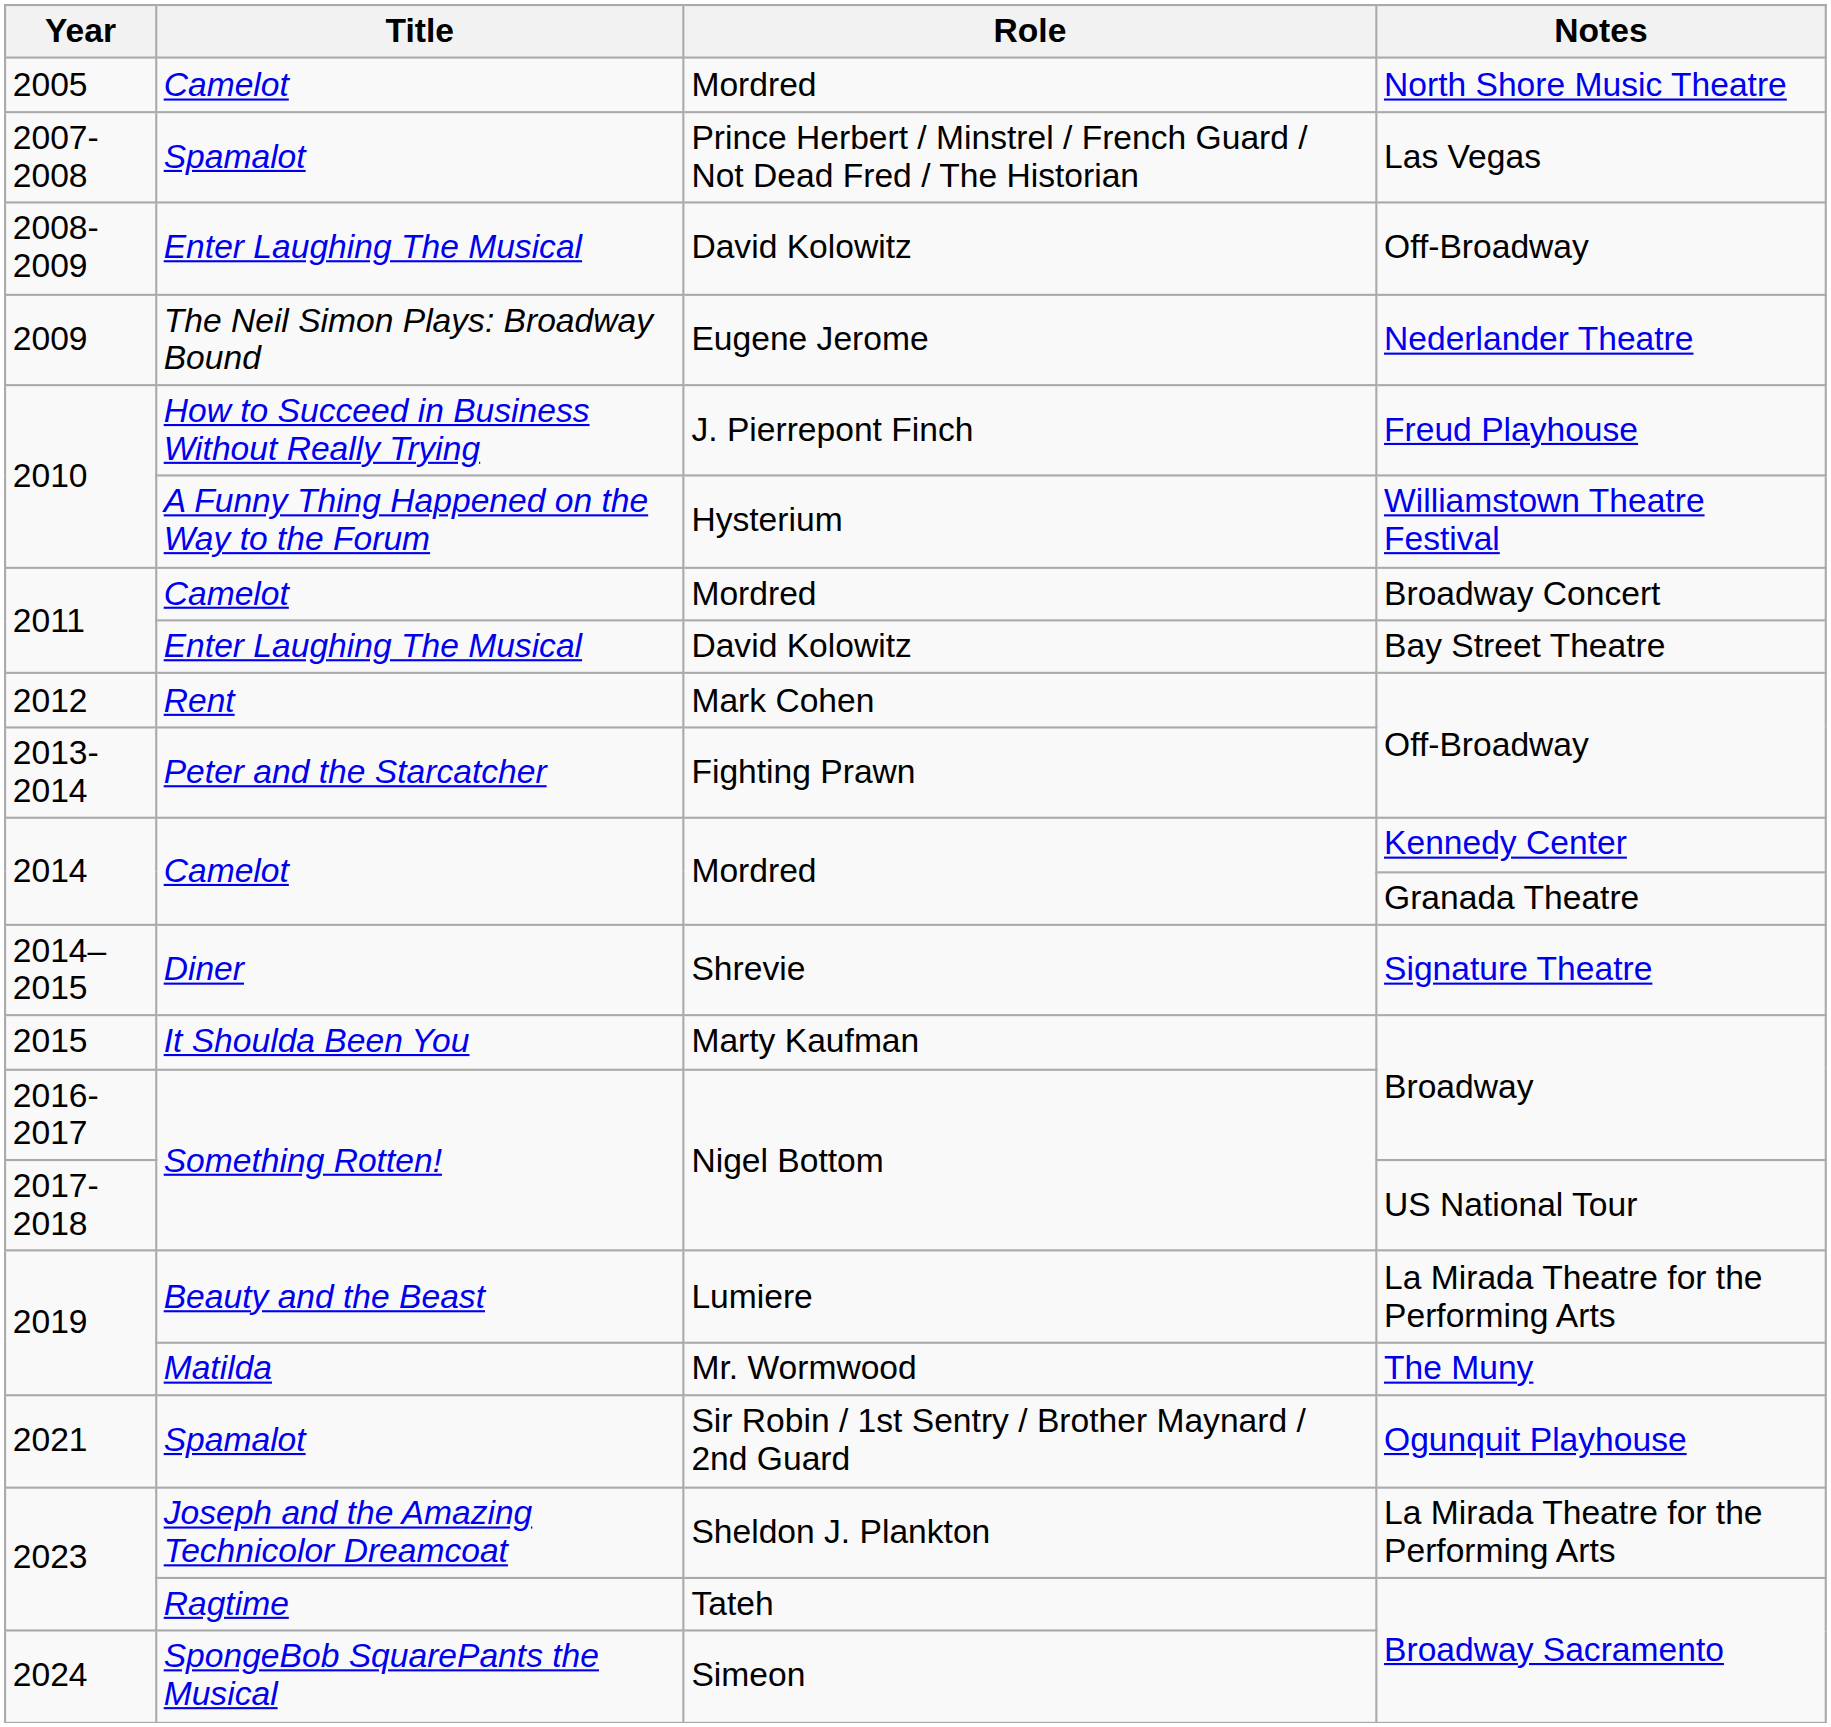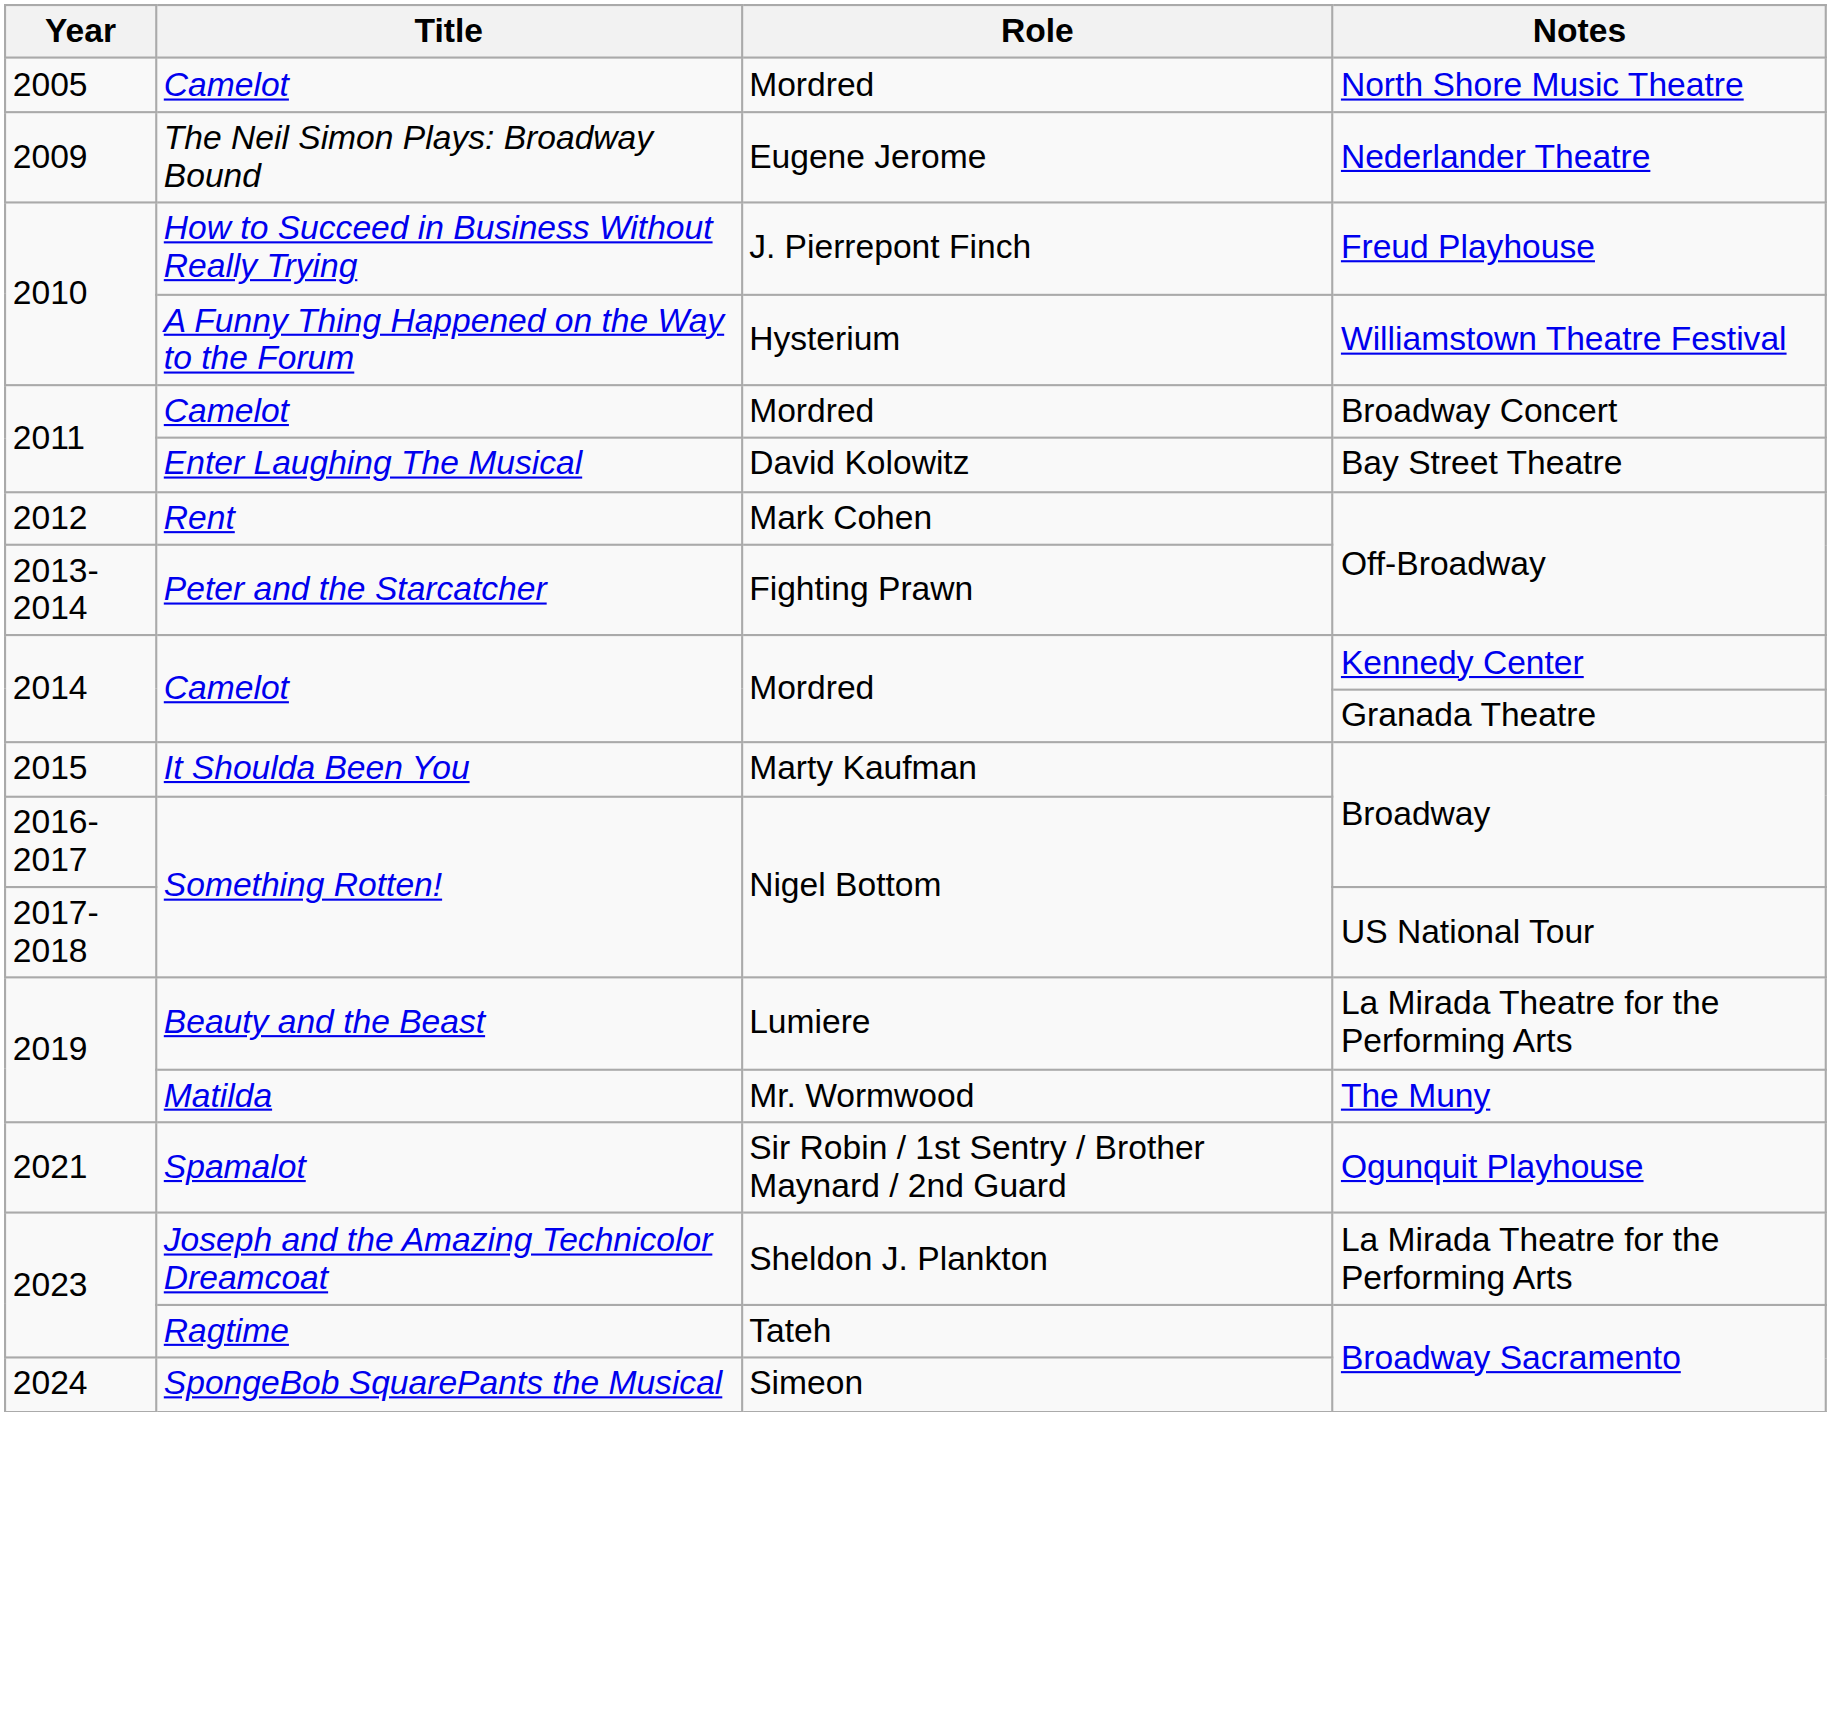 <table class = "wikitable unsortable">
 <tr>
 <th>Year</th>
 <th>Title</th>
 <th>Role</th>
 <th>Notes</th>
 </tr>
 <tr>
 <td>2005</td>
 <td><a href='#'><em>Camelot</em></a></td>
 <td>Mordred</td>
 <td><a href='#'>North Shore Music Theatre</a></td>
-</tr>
-<tr>
-<td>2007-2008</td>
-<td><em><a href='#'>Spamalot</a></em></td>
-<td>Prince Herbert / Minstrel / French Guard / Not Dead Fred / The Historian</td>
-<td>Las Vegas</td>
-</tr>
-<tr>
-<td>2008-2009</td>
-<td><em><a href='#'>Enter Laughing The Musical</a></em></td>
-<td>David Kolowitz</td>
-<td>Off-Broadway</td>
 </tr>
 <tr>
 <td>2009</td>
 <td><em>The Neil Simon Plays: Broadway Bound</em></td>
 <td>Eugene Jerome</td>
 <td><a href='#'>Nederlander Theatre</a></td>
 </tr>
 <tr>
 <td rowspan=2>2010</td>
 <td><em><a href='#'>How to Succeed in Business Without Really Trying</a></em></td>
 <td>J. Pierrepont Finch</td>
 <td><a href='#'>Freud Playhouse</a></td>
 </tr>
 <tr>
 <td><em><a href='#'>A Funny Thing Happened on the Way to the Forum</a></em></td>
 <td>Hysterium</td>
 <td><a href='#'>Williamstown Theatre Festival</a></td>
 </tr>
 <tr>
 <td rowspan=2>2011</td>
 <td><a href='#'><em>Camelot</em></a></td>
 <td>Mordred</td>
 <td>Broadway Concert</td>
 </tr>
 <tr>
 <td><em><a href='#'>Enter Laughing The Musical</a></em></td>
 <td>David Kolowitz</td>
 <td>Bay Street Theatre</td>
 </tr>
 <tr>
 <td>2012</td>
 <td><em><a href='#'>Rent</a></em></td>
 <td>Mark Cohen</td>
 <td rowspan=2>Off-Broadway</td>
 </tr>
 <tr>
 <td>2013-2014</td>
 <td><em><a href='#'>Peter and the Starcatcher</a></em></td>
 <td>Fighting Prawn</td>
 </tr>
 <tr>
 <td rowspan=2>2014</td>
 <td rowspan=2><a href='#'><em>Camelot</em></a></td>
 <td rowspan=2>Mordred</td>
 <td><a href='#'>Kennedy Center</a></td>
 </tr>
 <tr>
 <td>Granada Theatre</td>
 </tr>
 <tr>
-<td rowspan="1">2014–2015</td>
-<td rowspan="1"><em><a href='#'>Diner</a></em></td>
-<td>Shrevie</td>
-<td><a href='#'>Signature Theatre</a></td>
-</tr>
-<tr>
 <td>2015</td>
 <td><em><a href='#'>It Shoulda Been You</a></em></td>
 <td>Marty Kaufman</td>
 <td rowspan=2>Broadway</td>
 </tr>
 <tr>
 <td>2016-2017</td>
 <td rowspan=2><em><a href='#'>Something Rotten!</a></em></td>
 <td rowspan=2>Nigel Bottom</td>
 </tr>
 <tr>
 <td>2017-2018</td>
 <td>US National Tour</td>
 </tr>
 <tr>
 <td rowspan=2>2019</td>
 <td><a href='#'><em>Beauty and the Beast</em></a></td>
 <td>Lumiere</td>
 <td>La Mirada Theatre for the Performing Arts</td>
 </tr>
 <tr>
 <td><em><a href='#'>Matilda</a></em></td>
 <td>Mr. Wormwood</td>
 <td><a href='#'>The Muny</a></td>
 </tr>
 <tr>
 <td>2021</td>
 <td><em><a href='#'>Spamalot</a></em></td>
 <td>Sir Robin / 1st Sentry / Brother Maynard / 2nd Guard</td>
 <td><a href='#'>Ogunquit Playhouse</a></td>
 </tr>
 <tr>
 <td rowspan=2>2023</td>
 <td><em><a href='#'>Joseph and the Amazing Technicolor Dreamcoat</a></em></td>
 <td>Sheldon J. Plankton</td>
 <td>La Mirada Theatre for the Performing Arts</td>
 </tr>
 <tr>
 <td><a href='#'><em>Ragtime</em></a></td>
 <td>Tateh</td>
 <td rowspan=2><a href='#'>Broadway Sacramento</a></td>
 </tr>
 <tr>
 <td>2024</td>
 <td><em><a href='#'>SpongeBob SquarePants the Musical</a></em></td>
 <td>Simeon</td>
 </tr>
 </table>
